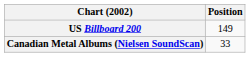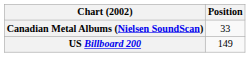 <table class="wikitable plainrowheaders" style="text-align:center">
 <tr>
 <th scope="col">Chart (2002)</th>
 <th scope="col">Position</th>
 </tr>
 <tr>
+<th scope="row">Canadian Metal Albums (<a href='#'>Nielsen SoundScan</a>)</th>
+<td>33</td>
+</tr>
+<tr>
 <th scope="row">US <em><a href='#'>Billboard 200</a></em></th>
 <td>149</td>
 </tr>
-<tr>
-<th scope="row">Canadian Metal Albums (<a href='#'>Nielsen SoundScan</a>)</th>
-<td>33</td>
-</tr>
 </table>
